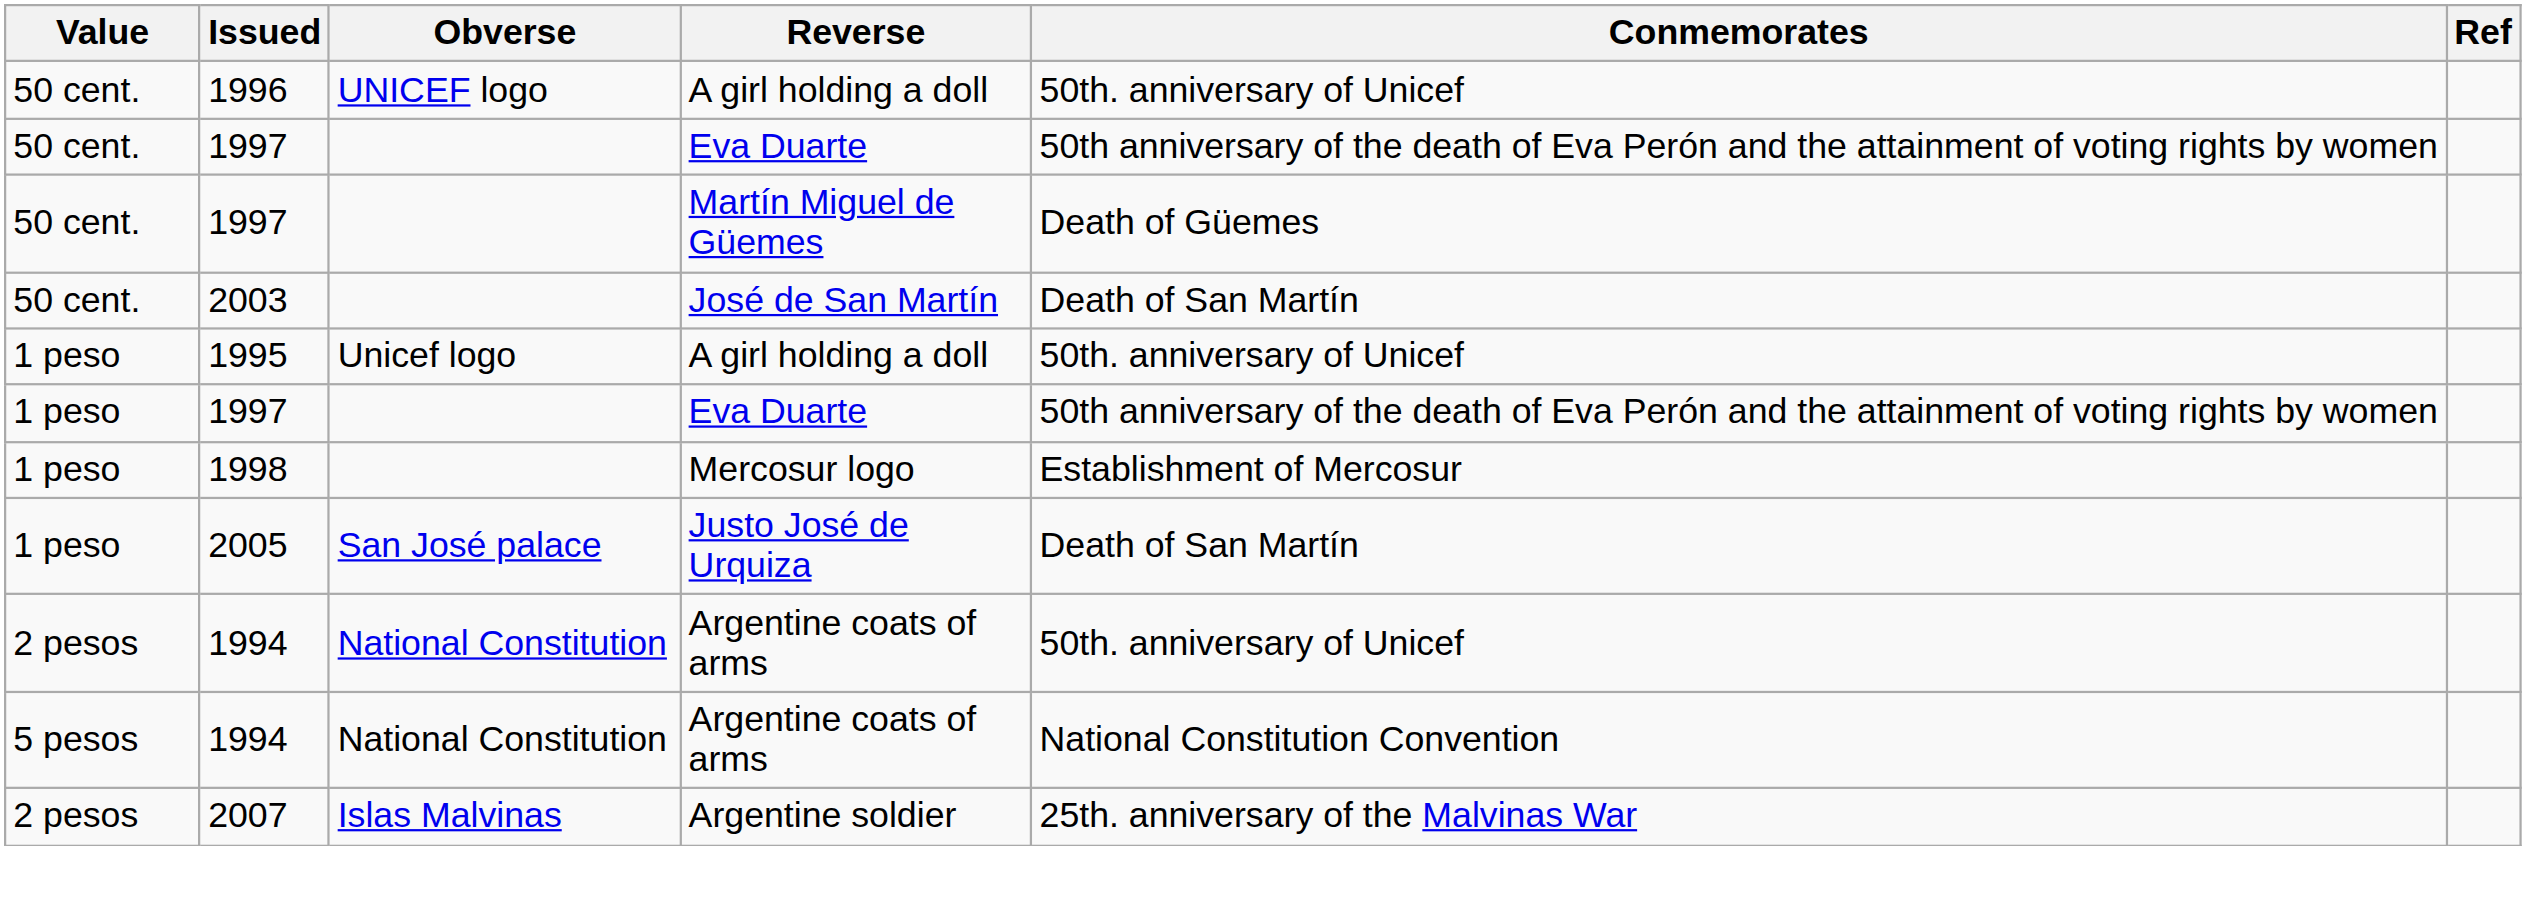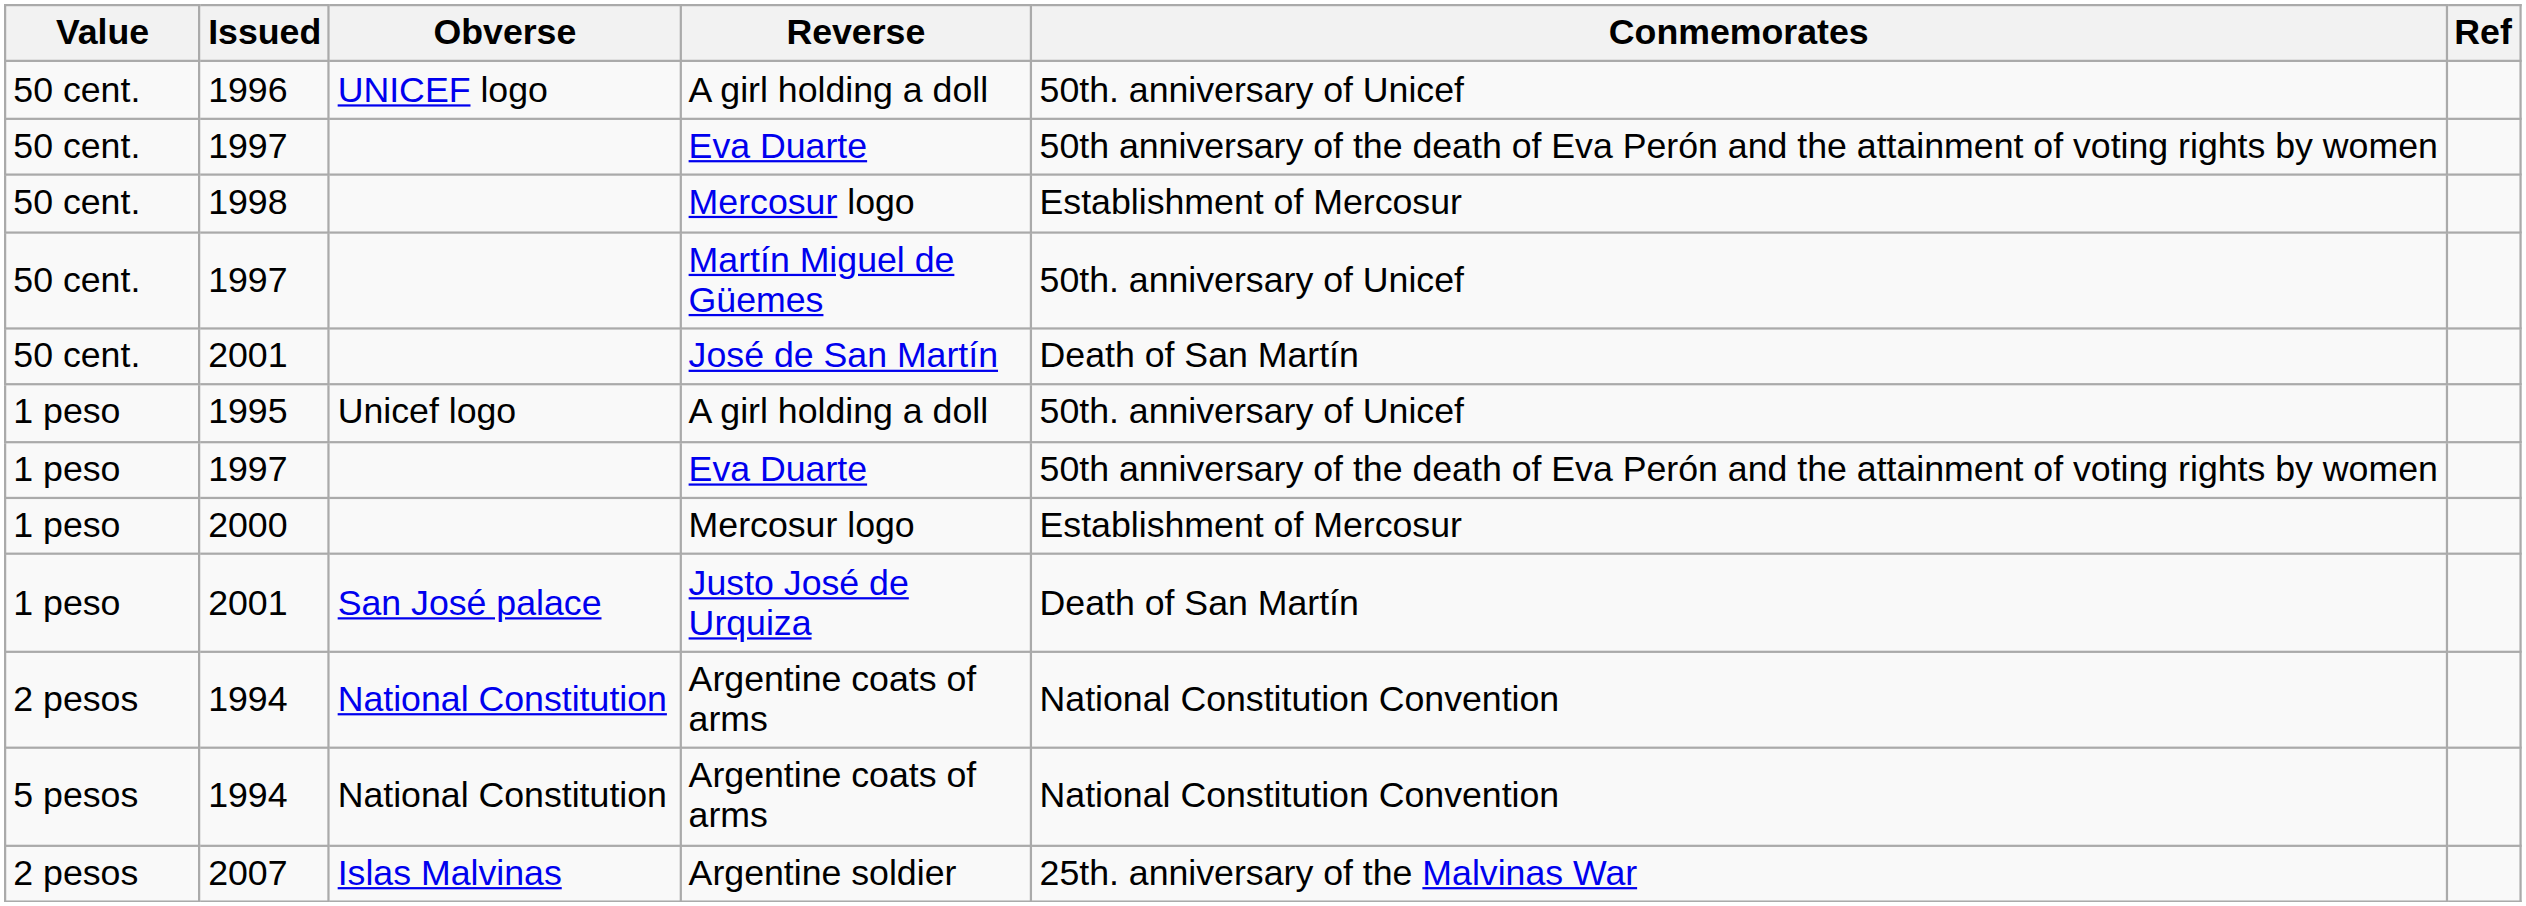 <table class="wikitable">
 <tr>
 <th width=80px>Value</th>
 <th>Issued</th>
 <th width=150px>Obverse</th>
 <th width=150px>Reverse</th>
 <th>Conmemorates</th>
 <th>Ref</th>
 </tr>
 <tr>
 <td>50 cent.</td>
 <td>1996</td>
 <td><a href='#'>UNICEF</a> logo</td>
 <td>A girl holding a doll</td>
 <td>50th. anniversary of Unicef</td>
 <td></td>
 </tr>
 <tr>
 <td>50 cent.</td>
 <td>1997</td>
 <td></td>
 <td><a href='#'>Eva Duarte</a></td>
 <td>50th anniversary of the death of Eva Perón and the attainment of voting rights by women</td>
 <td></td>
 </tr>
 <tr>
 <td>50 cent.</td>
-<td>1997</td>
+<td>1998</td>
 <td></td>
-<td><a href='#'>Martín Miguel de Güemes</a></td>
-<td>Death of Güemes</td>
+<td><a href='#'>Mercosur</a> logo</td>
+<td>Establishment of Mercosur</td>
 <td></td>
 </tr>
 <tr>
 <td>50 cent.</td>
-<td>2003</td>
+<td>1997</td>
+<td></td>
+<td><a href='#'>Martín Miguel de Güemes</a></td>
+<td>50th. anniversary of Unicef</td>
+<td></td>
+</tr>
+<tr>
+<td>50 cent.</td>
+<td>2001</td>
 <td></td>
 <td><a href='#'>José de San Martín</a></td>
 <td>Death of San Martín</td>
 <td></td>
 </tr>
 <tr>
 <td>1 peso</td>
 <td>1995</td>
 <td>Unicef logo</td>
 <td>A girl holding a doll</td>
 <td>50th. anniversary of Unicef</td>
 <td></td>
 </tr>
 <tr>
 <td>1 peso</td>
 <td>1997</td>
 <td></td>
 <td><a href='#'>Eva Duarte</a></td>
 <td>50th anniversary of the death of Eva Perón and the attainment of voting rights by women</td>
 <td></td>
 </tr>
 <tr>
 <td>1 peso</td>
-<td>1998</td>
+<td>2000</td>
 <td></td>
 <td>Mercosur logo</td>
 <td>Establishment of Mercosur</td>
 <td></td>
 </tr>
 <tr>
 <td>1 peso</td>
-<td>2005</td>
+<td>2001</td>
 <td><a href='#'>San José palace</a></td>
 <td><a href='#'>Justo José de Urquiza</a></td>
 <td>Death of San Martín</td>
 <td></td>
 </tr>
 <tr>
 <td>2 pesos</td>
 <td>1994</td>
 <td><a href='#'>National Constitution</a></td>
 <td>Argentine coats of arms</td>
-<td>50th. anniversary of Unicef</td>
+<td>National Constitution Convention</td>
 <td></td>
 </tr>
 <tr>
 <td>5 pesos</td>
 <td>1994</td>
 <td>National Constitution</td>
 <td>Argentine coats of arms</td>
 <td>National Constitution Convention</td>
 <td></td>
 </tr>
 <tr>
 <td>2 pesos</td>
 <td>2007</td>
 <td><a href='#'>Islas Malvinas</a></td>
 <td>Argentine soldier</td>
 <td>25th. anniversary of the <a href='#'>Malvinas War</a></td>
 <td></td>
 </tr>
 </table>
